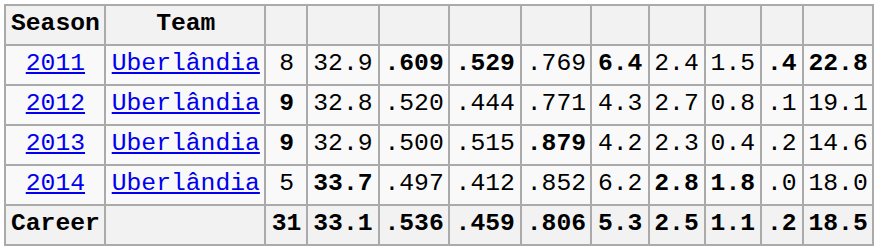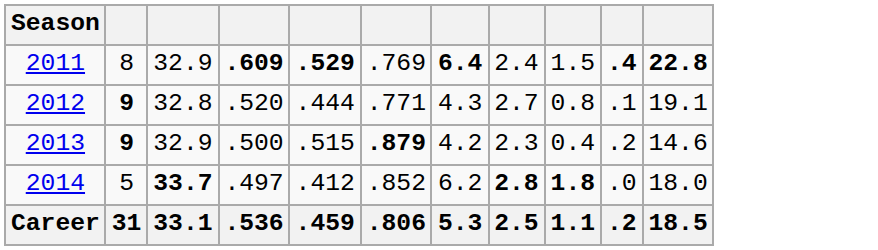 <table class="wikitable sortable" style="font-size:95%; text-align:center;">
 <tr>
 <th>Season</th>
-<th>Team</th>
 <th></th>
 <th></th>
 <th></th>
 <th></th>
 <th></th>
 <th></th>
 <th></th>
 <th></th>
 <th></th>
 <th></th>
 </tr>
 <tr>
 <td><a href='#'>2011</a></td>
-<td><a href='#'>Uberlândia</a></td>
 <td>8</td>
 <td>32.9</td>
 <td><strong>.609</strong></td>
 <td><strong>.529</strong></td>
 <td>.769</td>
 <td><strong>6.4</strong></td>
 <td>2.4</td>
 <td>1.5</td>
 <td><strong>.4</strong></td>
 <td><strong>22.8</strong></td>
 </tr>
 <tr>
 <td><a href='#'>2012</a></td>
-<td><a href='#'>Uberlândia</a></td>
 <td><strong>9</strong></td>
 <td>32.8</td>
 <td>.520</td>
 <td>.444</td>
 <td>.771</td>
 <td>4.3</td>
 <td>2.7</td>
 <td>0.8</td>
 <td>.1</td>
 <td>19.1</td>
 </tr>
 <tr>
 <td><a href='#'>2013</a></td>
-<td><a href='#'>Uberlândia</a></td>
 <td><strong>9</strong></td>
 <td>32.9</td>
 <td>.500</td>
 <td>.515</td>
 <td><strong>.879</strong></td>
 <td>4.2</td>
 <td>2.3</td>
 <td>0.4</td>
 <td>.2</td>
 <td>14.6</td>
 </tr>
 <tr>
 <td><a href='#'>2014</a></td>
-<td><a href='#'>Uberlândia</a></td>
 <td>5</td>
 <td><strong>33.7</strong></td>
 <td>.497</td>
 <td>.412</td>
 <td>.852</td>
 <td>6.2</td>
 <td><strong>2.8</strong></td>
 <td><strong>1.8</strong></td>
 <td>.0</td>
 <td>18.0</td>
 </tr>
 <tr>
 <th>Career</th>
-<th></th>
 <th>31</th>
 <th>33.1</th>
 <th>.536</th>
 <th>.459</th>
 <th>.806</th>
 <th>5.3</th>
 <th>2.5</th>
 <th>1.1</th>
 <th>.2</th>
 <th>18.5</th>
 </tr>
 </table>
